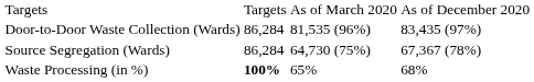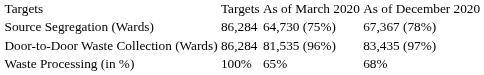 <table class=" wiki table">
 <tr>
 <td>Targets</td>
 <td>Targets</td>
 <td>As of March 2020</td>
 <td>As of December 2020</td>
 </tr>
 <tr>
+<td>Source Segregation (Wards)</td>
+<td>86,284</td>
+<td>64,730 (75%)</td>
+<td>67,367 (78%)</td>
+</tr>
+<tr>
 <td>Door-to-Door Waste Collection (Wards)</td>
 <td>86,284</td>
 <td>81,535 (96%)</td>
 <td>83,435 (97%)</td>
 </tr>
 <tr>
-<td>Source Segregation (Wards)</td>
-<td>86,284</td>
-<td>64,730 (75%)</td>
-<td>67,367 (78%)</td>
-</tr>
-<tr>
 <td>Waste Processing (in %)</td>
-<td><strong>100%</strong></td>
+<td>100%</td>
 <td>65%</td>
 <td>68%</td>
 </tr>
 </table>
